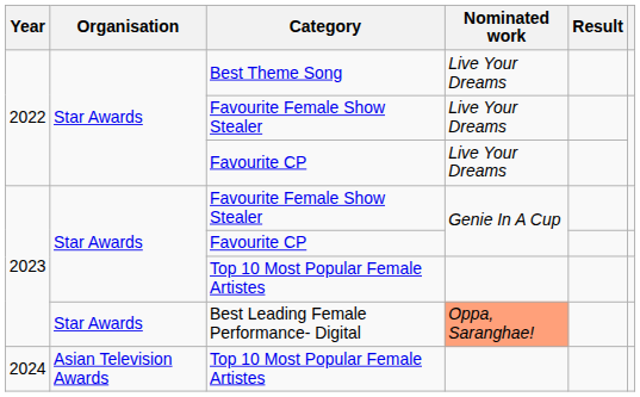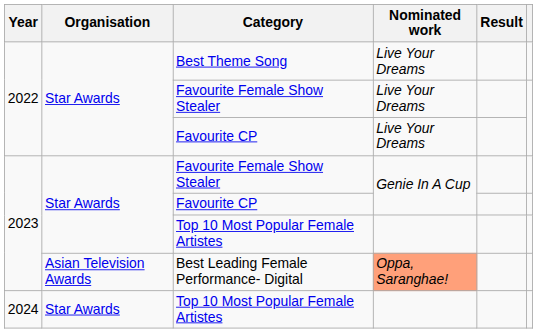 <table class="wikitable sortable">
 <tr>
 <th scope="col">Year</th>
 <th scope="col">Organisation</th>
 <th scope="col">Category</th>
 <th scope="col">Nominated work</th>
 <th scope="col">Result</th>
 <th scope="col" class="unsortable"></th>
 </tr>
 <tr>
 <td rowspan="3">2022</td>
 <td rowspan="3"><a href='#'>Star Awards</a></td>
 <td><a href='#'>Best Theme Song</a></td>
 <td><em>Live Your Dreams</em> </td>
 <td></td>
 <td></td>
 </tr>
 <tr>
 <td><a href='#'>Favourite Female Show Stealer</a></td>
 <td><em>Live Your Dreams</em> </td>
 <td></td>
 <td rowspan="2"></td>
 </tr>
 <tr>
 <td><a href='#'>Favourite CP</a></td>
 <td><em>Live Your Dreams</em> </td>
 <td></td>
 </tr>
 <tr>
 <td rowspan="4">2023</td>
 <td rowspan="3"><a href='#'>Star Awards</a></td>
 <td><a href='#'>Favourite Female Show Stealer</a></td>
 <td rowspan="2"><em>Genie In A Cup</em> </td>
 <td></td>
 <td></td>
 </tr>
 <tr>
 <td><a href='#'>Favourite CP</a></td>
 <td></td>
 <td></td>
 </tr>
 <tr>
 <td><a href='#'>Top 10 Most Popular Female Artistes</a></td>
 <td></td>
 <td></td>
 <td></td>
 </tr>
 <tr>
-<td><a href='#'>Star Awards</a></td>
+<td><a href='#'>Asian Television Awards</a></td>
 <td>Best Leading Female Performance- Digital</td>
 <td style="background: lightsalmon;"><em>Oppa, Saranghae! </em> </td>
 <td></td>
 <td></td>
 </tr>
 <tr>
 <td>2024</td>
-<td><a href='#'>Asian Television Awards</a></td>
+<td><a href='#'>Star Awards</a></td>
 <td><a href='#'>Top 10 Most Popular Female Artistes</a></td>
 <td></td>
 <td></td>
 <td></td>
 </tr>
 </table>
